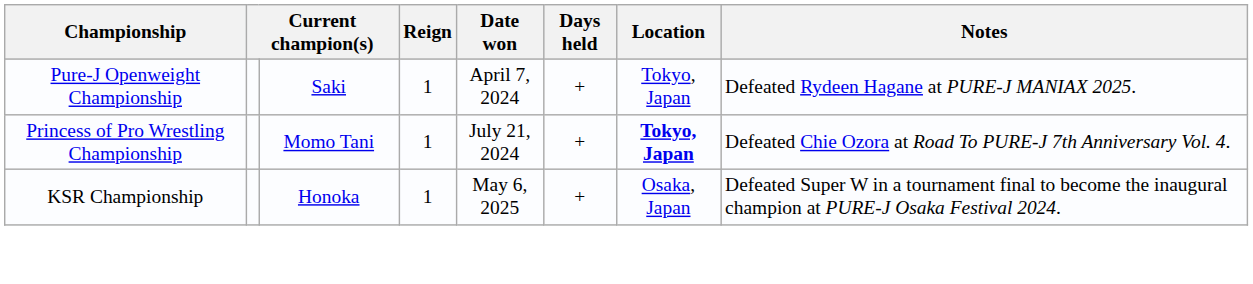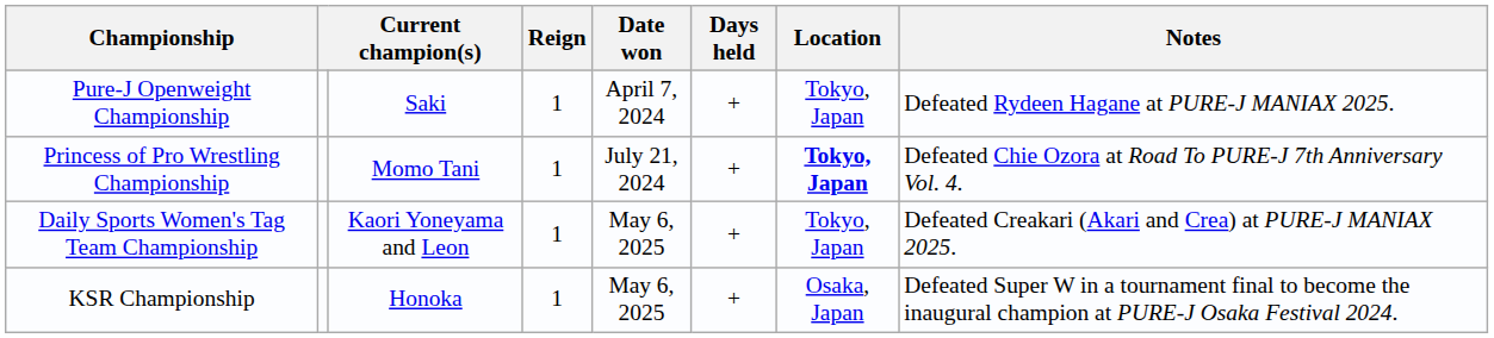 <table class="wikitable" style="text-align:center; background:#fcfdff; font-size:85%;">
 <tr>
 <th>Championship</th>
 <th colspan="2">Current champion(s)</th>
 <th>Reign</th>
 <th>Date won</th>
 <th>Days held</th>
 <th>Location</th>
 <th>Notes</th>
 </tr>
 <tr>
 <td><a href='#'>Pure-J Openweight Championship</a></td>
 <td></td>
 <td><a href='#'>Saki</a></td>
 <td>1</td>
 <td>April 7, 2024</td>
 <td>+</td>
 <td><a href='#'>Tokyo</a>, <a href='#'>Japan</a></td>
 <td align=left>Defeated <a href='#'>Rydeen Hagane</a> at <em>PURE-J MANIAX 2025</em>.</td>
 </tr>
 <tr>
 <td><a href='#'>Princess of Pro Wrestling Championship</a></td>
 <td></td>
 <td><a href='#'>Momo Tani</a></td>
 <td>1</td>
 <td>July 21, 2024</td>
 <td>+</td>
 <td><strong><a href='#'>Tokyo, Japan</a></strong></td>
 <td align=left>Defeated <a href='#'>Chie Ozora</a> at <em>Road To PURE-J 7th Anniversary Vol. 4</em>.</td>
 </tr>
 <tr>
+<td><a href='#'>Daily Sports Women's Tag Team Championship</a></td>
+<td><br></td>
+<td><a href='#'>Kaori Yoneyama</a> and <a href='#'>Leon</a></td>
+<td>1<br></td>
+<td>May 6, 2025</td>
+<td>+</td>
+<td><a href='#'>Tokyo</a>, <a href='#'>Japan</a></td>
+<td align=left>Defeated Creakari (<a href='#'>Akari</a> and <a href='#'>Crea</a>) at <em>PURE-J MANIAX 2025</em>.</td>
+</tr>
+<tr>
 <td>KSR Championship</td>
 <td></td>
 <td><a href='#'>Honoka</a></td>
 <td>1</td>
 <td>May 6, 2025</td>
 <td>+</td>
 <td><a href='#'>Osaka</a>, <a href='#'>Japan</a></td>
 <td align=left>Defeated Super W in a tournament final to become the inaugural champion at <em>PURE-J Osaka Festival 2024</em>.</td>
 </tr>
 </table>
